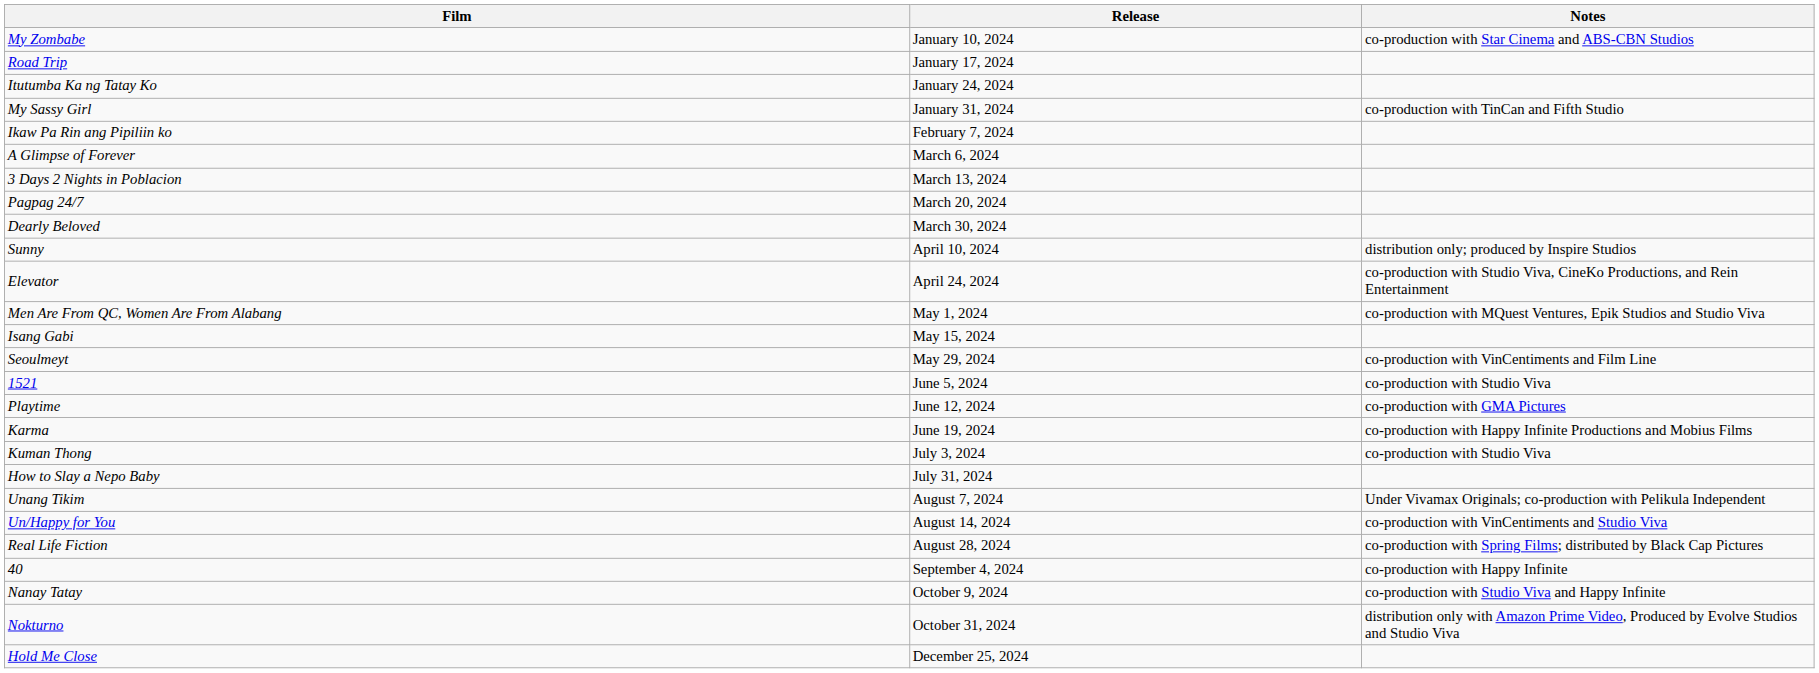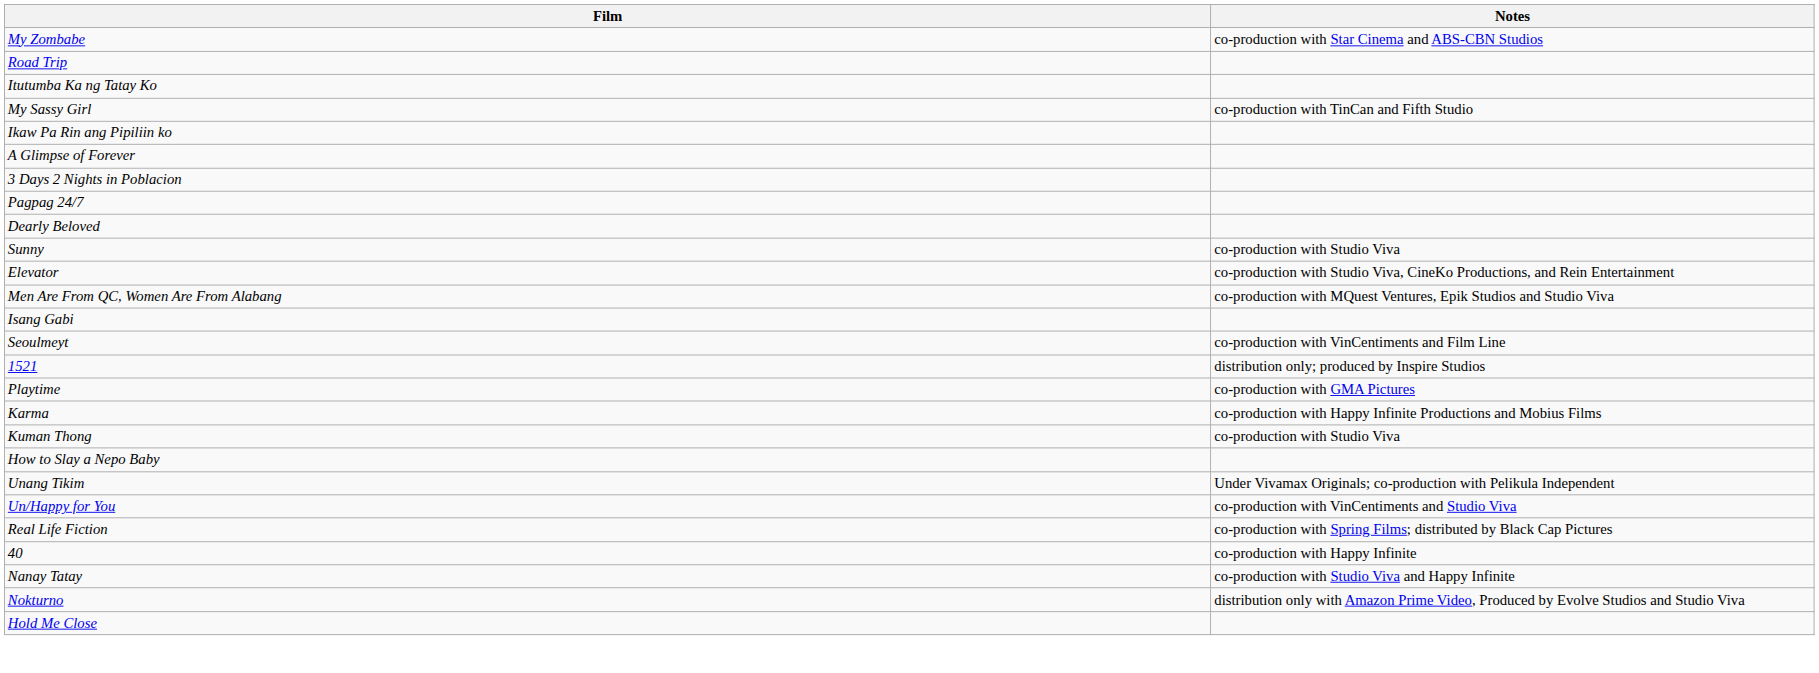 <table class="wikitable sortable">
 <tr>
 <th style="width:30%;">Film</th>
-<th style="width:15%;">Release</th>
 <th style="width:15%;">Notes</th>
 </tr>
 <tr>
 <td><em><a href='#'>My Zombabe</a></em></td>
-<td>January 10, 2024</td>
 <td>co-production with <a href='#'>Star Cinema</a> and <a href='#'>ABS-CBN Studios</a></td>
 </tr>
 <tr>
 <td><em><a href='#'>Road Trip</a></em></td>
-<td>January 17, 2024</td>
 <td></td>
 </tr>
 <tr>
 <td><em>Itutumba Ka ng Tatay Ko</em></td>
-<td>January 24, 2024</td>
 <td></td>
 </tr>
 <tr>
 <td><em>My Sassy Girl</em></td>
-<td>January 31, 2024</td>
 <td>co-production with TinCan and Fifth Studio</td>
 </tr>
 <tr>
 <td><em>Ikaw Pa Rin ang Pipiliin ko</em></td>
-<td>February 7, 2024</td>
 <td></td>
 </tr>
 <tr>
 <td><em>A Glimpse of Forever</em></td>
-<td>March 6, 2024</td>
 <td></td>
 </tr>
 <tr>
 <td><em>3 Days 2 Nights in Poblacion</em></td>
-<td>March 13, 2024</td>
 <td></td>
 </tr>
 <tr>
 <td><em>Pagpag 24/7</em></td>
-<td>March 20, 2024</td>
 <td></td>
 </tr>
 <tr>
 <td><em>Dearly Beloved</em></td>
-<td>March 30, 2024</td>
 <td></td>
 </tr>
 <tr>
 <td><em>Sunny</em></td>
-<td>April 10, 2024</td>
-<td>distribution only; produced by Inspire Studios</td>
+<td>co-production with Studio Viva</td>
 </tr>
 <tr>
 <td><em>Elevator</em></td>
-<td>April 24, 2024</td>
 <td>co-production with Studio Viva, CineKo Productions, and Rein Entertainment</td>
 </tr>
 <tr>
 <td><em>Men Are From QC, Women Are From Alabang</em></td>
-<td>May 1, 2024</td>
 <td>co-production with MQuest Ventures, Epik Studios and Studio Viva</td>
 </tr>
 <tr>
 <td><em>Isang Gabi</em></td>
-<td>May 15, 2024</td>
 <td></td>
 </tr>
 <tr>
 <td><em>Seoulmeyt</em></td>
-<td>May 29, 2024</td>
 <td>co-production with VinCentiments and Film Line</td>
 </tr>
 <tr>
 <td><em><a href='#'>1521</a></em></td>
-<td>June 5, 2024</td>
-<td>co-production with Studio Viva</td>
+<td>distribution only; produced by Inspire Studios</td>
 </tr>
 <tr>
 <td><em>Playtime</em></td>
-<td>June 12, 2024</td>
 <td>co-production with <a href='#'>GMA Pictures</a></td>
 </tr>
 <tr>
 <td><em>Karma</em></td>
-<td>June 19, 2024</td>
 <td>co-production with Happy Infinite Productions and Mobius Films</td>
 </tr>
 <tr>
 <td><em>Kuman Thong</em></td>
-<td>July 3, 2024</td>
 <td>co-production with Studio Viva</td>
 </tr>
 <tr>
 <td><em>How to Slay a Nepo Baby</em></td>
-<td>July 31, 2024</td>
 <td></td>
 </tr>
 <tr>
 <td><em>Unang Tikim</em></td>
-<td>August 7, 2024</td>
 <td>Under Vivamax Originals; co-production with Pelikula Independent</td>
 </tr>
 <tr>
 <td><em><a href='#'>Un/Happy for You</a></em></td>
-<td>August 14, 2024</td>
 <td>co-production with VinCentiments and <a href='#'>Studio Viva</a></td>
 </tr>
 <tr>
 <td><em>Real Life Fiction</em></td>
-<td>August 28, 2024</td>
 <td>co-production with <a href='#'>Spring Films</a>; distributed by Black Cap Pictures</td>
 </tr>
 <tr>
 <td><em>40</em></td>
-<td>September 4, 2024</td>
 <td>co-production with Happy Infinite</td>
 </tr>
 <tr>
 <td><em>Nanay Tatay</em></td>
-<td>October 9, 2024</td>
 <td>co-production with <a href='#'>Studio Viva</a> and Happy Infinite</td>
 </tr>
 <tr>
 <td><em><a href='#'>Nokturno</a></em></td>
-<td>October 31, 2024</td>
 <td>distribution only with <a href='#'>Amazon Prime Video</a>, Produced by Evolve Studios and Studio Viva</td>
 </tr>
 <tr>
 <td><em><a href='#'>Hold Me Close</a></em></td>
-<td>December 25, 2024</td>
 <td></td>
 </tr>
 </table>
